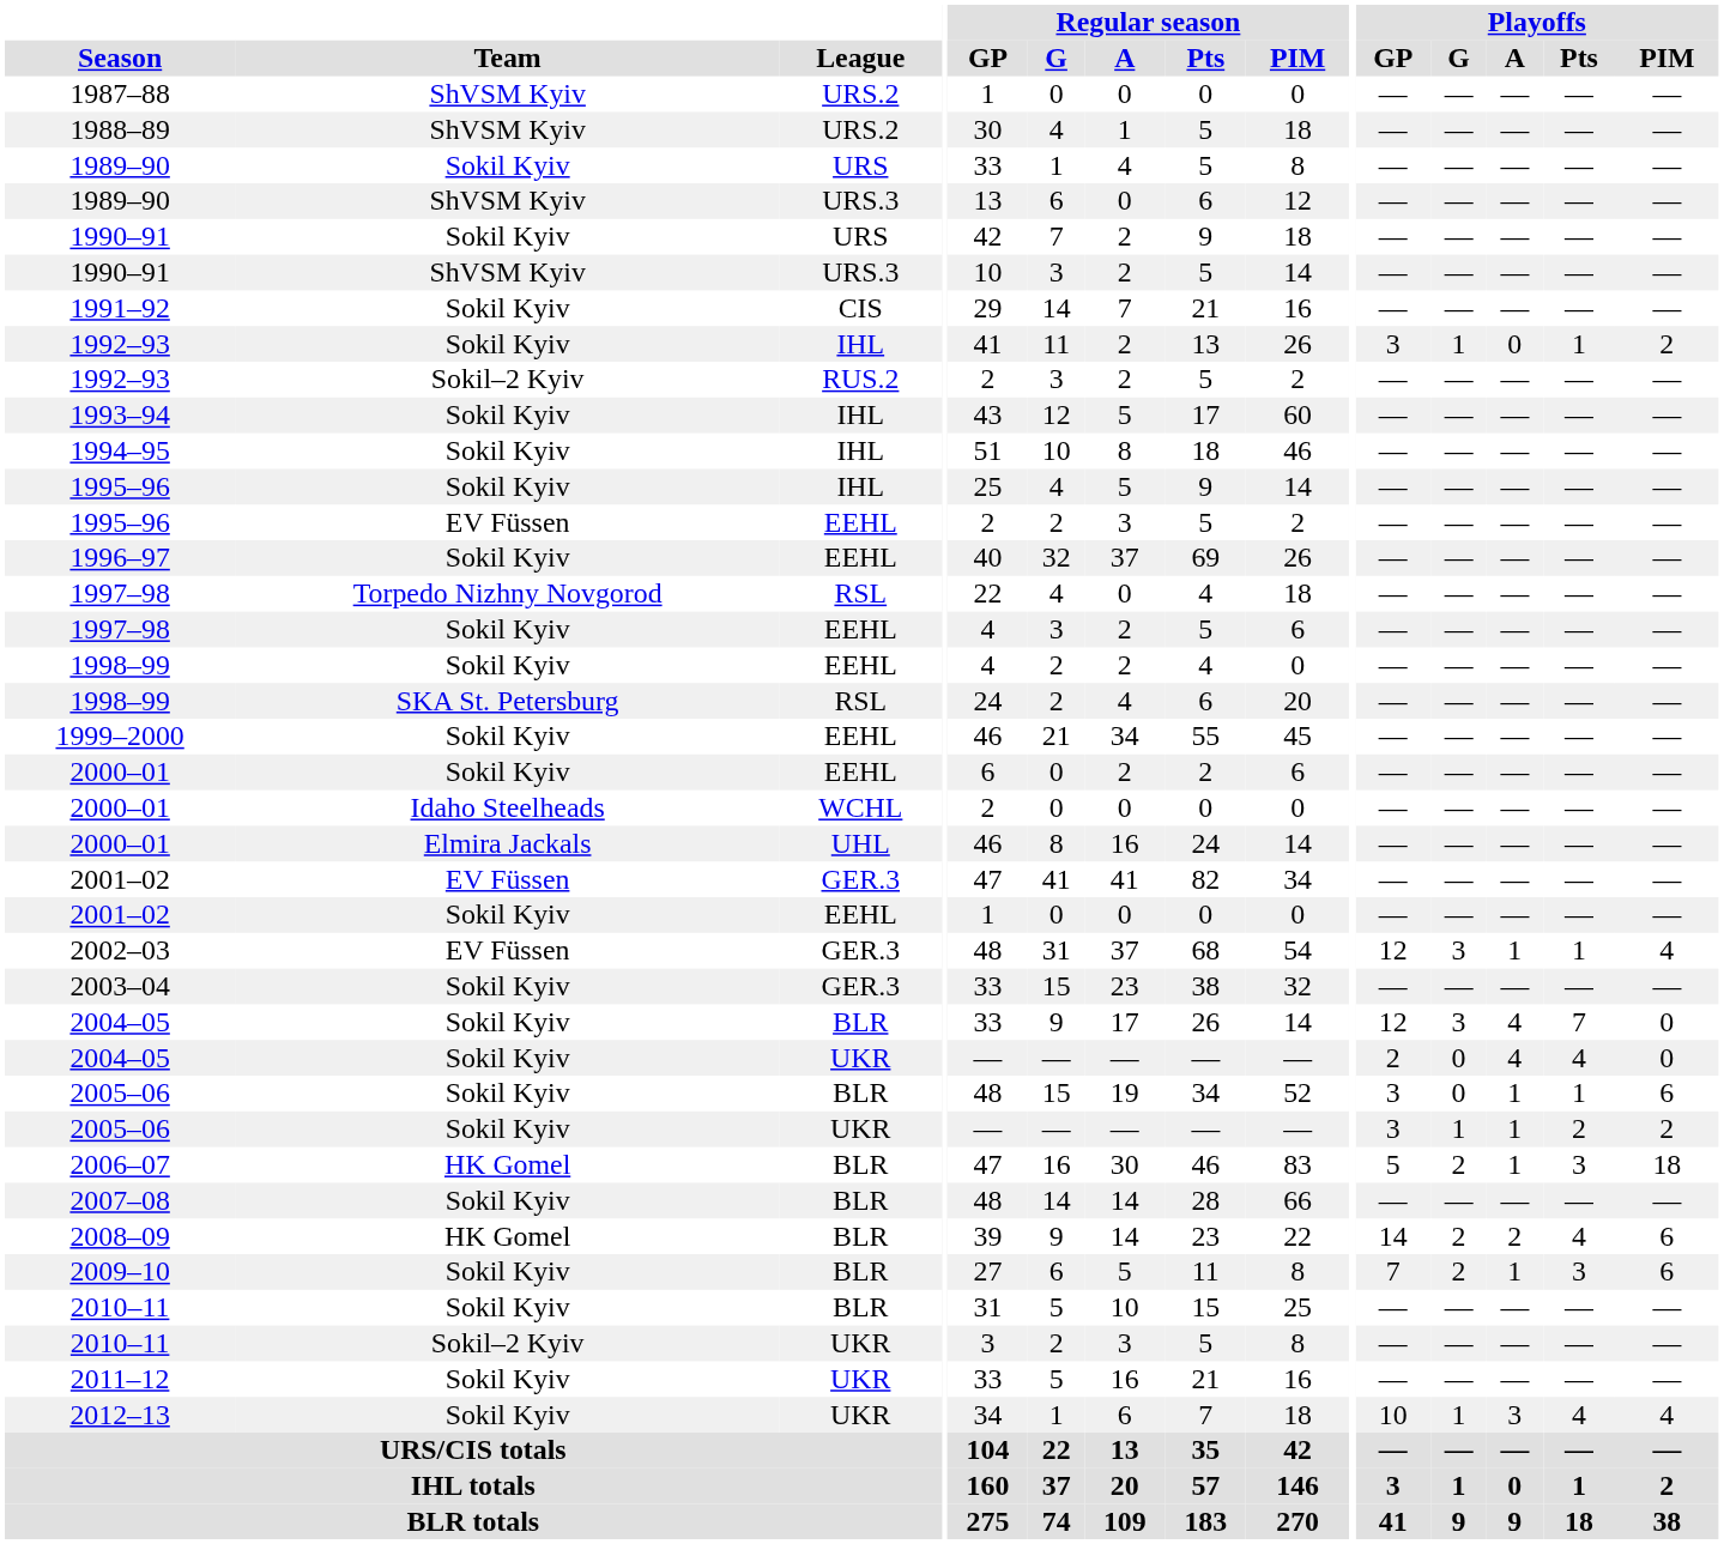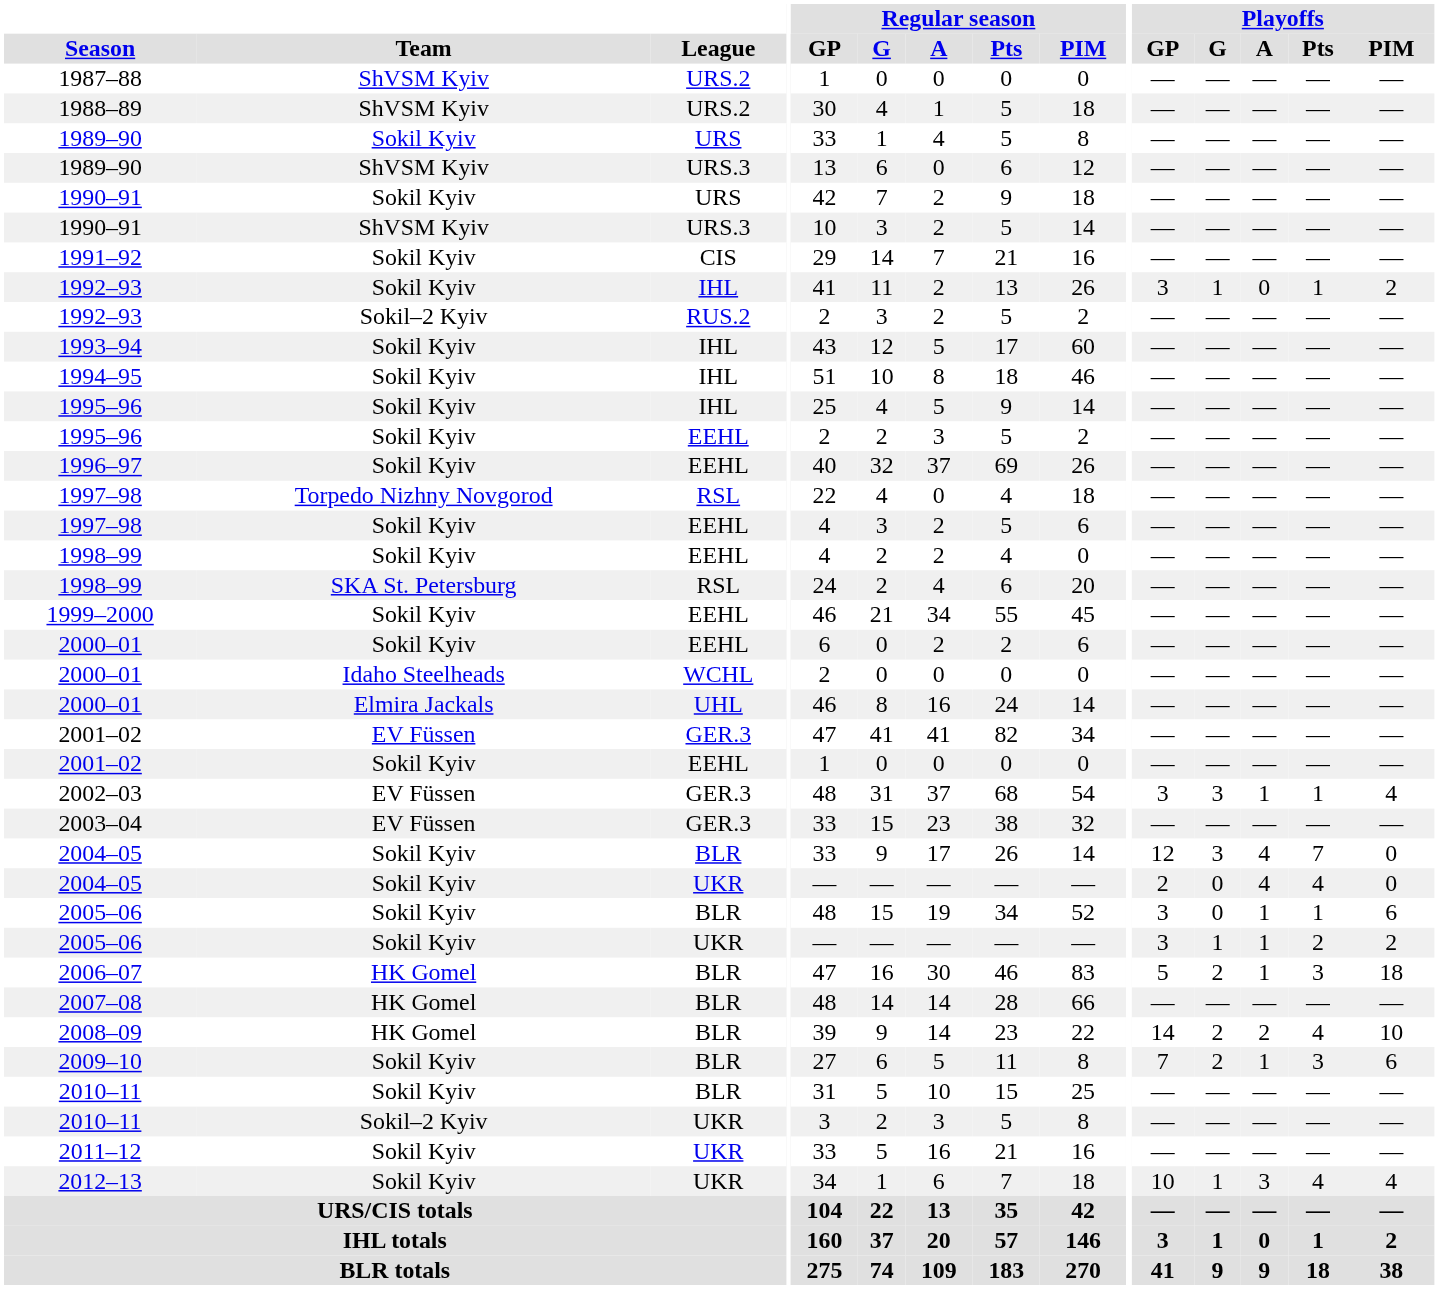 <table border="0" cellpadding="1" cellspacing="0" style="text-align:center; width:60em">
 <tr bgcolor="#e0e0e0">
 <th colspan="3" bgcolor="#ffffff"></th>
 <th rowspan="99" bgcolor="#ffffff"></th>
 <th colspan="5"><a href='#'>Regular season</a></th>
 <th rowspan="99" bgcolor="#ffffff"></th>
 <th colspan="5"><a href='#'>Playoffs</a></th>
 </tr>
 <tr bgcolor="#e0e0e0">
 <th><a href='#'>Season</a></th>
 <th>Team</th>
 <th>League</th>
 <th>GP</th>
 <th><a href='#'>G</a></th>
 <th><a href='#'>A</a></th>
 <th><a href='#'>Pts</a></th>
 <th><a href='#'>PIM</a></th>
 <th>GP</th>
 <th>G</th>
 <th>A</th>
 <th>Pts</th>
 <th>PIM</th>
 </tr>
 <tr>
 <td>1987–88</td>
 <td><a href='#'>ShVSM Kyiv</a></td>
 <td><a href='#'>URS.2</a></td>
 <td>1</td>
 <td>0</td>
 <td>0</td>
 <td>0</td>
 <td>0</td>
 <td>—</td>
 <td>—</td>
 <td>—</td>
 <td>—</td>
 <td>—</td>
 </tr>
 <tr bgcolor="#f0f0f0">
 <td>1988–89</td>
 <td>ShVSM Kyiv</td>
 <td>URS.2</td>
 <td>30</td>
 <td>4</td>
 <td>1</td>
 <td>5</td>
 <td>18</td>
 <td>—</td>
 <td>—</td>
 <td>—</td>
 <td>—</td>
 <td>—</td>
 </tr>
 <tr>
 <td><a href='#'>1989–90</a></td>
 <td><a href='#'>Sokil Kyiv</a></td>
 <td><a href='#'>URS</a></td>
 <td>33</td>
 <td>1</td>
 <td>4</td>
 <td>5</td>
 <td>8</td>
 <td>—</td>
 <td>—</td>
 <td>—</td>
 <td>—</td>
 <td>—</td>
 </tr>
 <tr bgcolor="#f0f0f0">
 <td>1989–90</td>
 <td>ShVSM Kyiv</td>
 <td>URS.3</td>
 <td>13</td>
 <td>6</td>
 <td>0</td>
 <td>6</td>
 <td>12</td>
 <td>—</td>
 <td>—</td>
 <td>—</td>
 <td>—</td>
 <td>—</td>
 </tr>
 <tr>
 <td><a href='#'>1990–91</a></td>
 <td>Sokil Kyiv</td>
 <td>URS</td>
 <td>42</td>
 <td>7</td>
 <td>2</td>
 <td>9</td>
 <td>18</td>
 <td>—</td>
 <td>—</td>
 <td>—</td>
 <td>—</td>
 <td>—</td>
 </tr>
 <tr bgcolor="#f0f0f0">
 <td>1990–91</td>
 <td>ShVSM Kyiv</td>
 <td>URS.3</td>
 <td>10</td>
 <td>3</td>
 <td>2</td>
 <td>5</td>
 <td>14</td>
 <td>—</td>
 <td>—</td>
 <td>—</td>
 <td>—</td>
 <td>—</td>
 </tr>
 <tr>
 <td><a href='#'>1991–92</a></td>
 <td>Sokil Kyiv</td>
 <td>CIS</td>
 <td>29</td>
 <td>14</td>
 <td>7</td>
 <td>21</td>
 <td>16</td>
 <td>—</td>
 <td>—</td>
 <td>—</td>
 <td>—</td>
 <td>—</td>
 </tr>
 <tr bgcolor="#f0f0f0">
 <td><a href='#'>1992–93</a></td>
 <td>Sokil Kyiv</td>
 <td><a href='#'>IHL</a></td>
 <td>41</td>
 <td>11</td>
 <td>2</td>
 <td>13</td>
 <td>26</td>
 <td>3</td>
 <td>1</td>
 <td>0</td>
 <td>1</td>
 <td>2</td>
 </tr>
 <tr>
 <td><a href='#'>1992–93</a></td>
 <td>Sokil–2 Kyiv</td>
 <td><a href='#'>RUS.2</a></td>
 <td>2</td>
 <td>3</td>
 <td>2</td>
 <td>5</td>
 <td>2</td>
 <td>—</td>
 <td>—</td>
 <td>—</td>
 <td>—</td>
 <td>—</td>
 </tr>
 <tr bgcolor="#f0f0f0">
 <td><a href='#'>1993–94</a></td>
 <td>Sokil Kyiv</td>
 <td>IHL</td>
 <td>43</td>
 <td>12</td>
 <td>5</td>
 <td>17</td>
 <td>60</td>
 <td>—</td>
 <td>—</td>
 <td>—</td>
 <td>—</td>
 <td>—</td>
 </tr>
 <tr>
 <td><a href='#'>1994–95</a></td>
 <td>Sokil Kyiv</td>
 <td>IHL</td>
 <td>51</td>
 <td>10</td>
 <td>8</td>
 <td>18</td>
 <td>46</td>
 <td>—</td>
 <td>—</td>
 <td>—</td>
 <td>—</td>
 <td>—</td>
 </tr>
 <tr bgcolor="#f0f0f0">
 <td><a href='#'>1995–96</a></td>
 <td>Sokil Kyiv</td>
 <td>IHL</td>
 <td>25</td>
 <td>4</td>
 <td>5</td>
 <td>9</td>
 <td>14</td>
 <td>—</td>
 <td>—</td>
 <td>—</td>
 <td>—</td>
 <td>—</td>
 </tr>
 <tr>
 <td><a href='#'>1995–96</a></td>
-<td>EV Füssen</td>
+<td>Sokil Kyiv</td>
 <td><a href='#'>EEHL</a></td>
 <td>2</td>
 <td>2</td>
 <td>3</td>
 <td>5</td>
 <td>2</td>
 <td>—</td>
 <td>—</td>
 <td>—</td>
 <td>—</td>
 <td>—</td>
 </tr>
 <tr bgcolor="#f0f0f0">
 <td><a href='#'>1996–97</a></td>
 <td>Sokil Kyiv</td>
 <td>EEHL</td>
 <td>40</td>
 <td>32</td>
 <td>37</td>
 <td>69</td>
 <td>26</td>
 <td>—</td>
 <td>—</td>
 <td>—</td>
 <td>—</td>
 <td>—</td>
 </tr>
 <tr>
 <td><a href='#'>1997–98</a></td>
 <td><a href='#'>Torpedo Nizhny Novgorod</a></td>
 <td><a href='#'>RSL</a></td>
 <td>22</td>
 <td>4</td>
 <td>0</td>
 <td>4</td>
 <td>18</td>
 <td>—</td>
 <td>—</td>
 <td>—</td>
 <td>—</td>
 <td>—</td>
 </tr>
 <tr bgcolor="#f0f0f0">
 <td><a href='#'>1997–98</a></td>
 <td>Sokil Kyiv</td>
 <td>EEHL</td>
 <td>4</td>
 <td>3</td>
 <td>2</td>
 <td>5</td>
 <td>6</td>
 <td>—</td>
 <td>—</td>
 <td>—</td>
 <td>—</td>
 <td>—</td>
 </tr>
 <tr>
 <td><a href='#'>1998–99</a></td>
 <td>Sokil Kyiv</td>
 <td>EEHL</td>
 <td>4</td>
 <td>2</td>
 <td>2</td>
 <td>4</td>
 <td>0</td>
 <td>—</td>
 <td>—</td>
 <td>—</td>
 <td>—</td>
 <td>—</td>
 </tr>
 <tr bgcolor="#f0f0f0">
 <td><a href='#'>1998–99</a></td>
 <td><a href='#'>SKA St. Petersburg</a></td>
 <td>RSL</td>
 <td>24</td>
 <td>2</td>
 <td>4</td>
 <td>6</td>
 <td>20</td>
 <td>—</td>
 <td>—</td>
 <td>—</td>
 <td>—</td>
 <td>—</td>
 </tr>
 <tr>
 <td><a href='#'>1999–2000</a></td>
 <td>Sokil Kyiv</td>
 <td>EEHL</td>
 <td>46</td>
 <td>21</td>
 <td>34</td>
 <td>55</td>
 <td>45</td>
 <td>—</td>
 <td>—</td>
 <td>—</td>
 <td>—</td>
 <td>—</td>
 </tr>
 <tr bgcolor="#f0f0f0">
 <td><a href='#'>2000–01</a></td>
 <td>Sokil Kyiv</td>
 <td>EEHL</td>
 <td>6</td>
 <td>0</td>
 <td>2</td>
 <td>2</td>
 <td>6</td>
 <td>—</td>
 <td>—</td>
 <td>—</td>
 <td>—</td>
 <td>—</td>
 </tr>
 <tr>
 <td><a href='#'>2000–01</a></td>
 <td><a href='#'>Idaho Steelheads</a></td>
 <td><a href='#'>WCHL</a></td>
 <td>2</td>
 <td>0</td>
 <td>0</td>
 <td>0</td>
 <td>0</td>
 <td>—</td>
 <td>—</td>
 <td>—</td>
 <td>—</td>
 <td>—</td>
 </tr>
 <tr bgcolor="#f0f0f0">
 <td><a href='#'>2000–01</a></td>
 <td><a href='#'>Elmira Jackals</a></td>
 <td><a href='#'>UHL</a></td>
 <td>46</td>
 <td>8</td>
 <td>16</td>
 <td>24</td>
 <td>14</td>
 <td>—</td>
 <td>—</td>
 <td>—</td>
 <td>—</td>
 <td>—</td>
 </tr>
 <tr>
 <td>2001–02</td>
 <td><a href='#'>EV Füssen</a></td>
 <td><a href='#'>GER.3</a></td>
 <td>47</td>
 <td>41</td>
 <td>41</td>
 <td>82</td>
 <td>34</td>
 <td>—</td>
 <td>—</td>
 <td>—</td>
 <td>—</td>
 <td>—</td>
 </tr>
 <tr bgcolor="#f0f0f0">
 <td><a href='#'>2001–02</a></td>
 <td>Sokil Kyiv</td>
 <td>EEHL</td>
 <td>1</td>
 <td>0</td>
 <td>0</td>
 <td>0</td>
 <td>0</td>
 <td>—</td>
 <td>—</td>
 <td>—</td>
 <td>—</td>
 <td>—</td>
 </tr>
 <tr>
 <td>2002–03</td>
 <td>EV Füssen</td>
 <td>GER.3</td>
 <td>48</td>
 <td>31</td>
 <td>37</td>
 <td>68</td>
 <td>54</td>
-<td>12</td>
+<td>3</td>
 <td>3</td>
 <td>1</td>
 <td>1</td>
 <td>4</td>
 </tr>
 <tr bgcolor="#f0f0f0">
 <td>2003–04</td>
-<td>Sokil Kyiv</td>
+<td>EV Füssen</td>
 <td>GER.3</td>
 <td>33</td>
 <td>15</td>
 <td>23</td>
 <td>38</td>
 <td>32</td>
 <td>—</td>
 <td>—</td>
 <td>—</td>
 <td>—</td>
 <td>—</td>
 </tr>
 <tr>
 <td><a href='#'>2004–05</a></td>
 <td>Sokil Kyiv</td>
 <td><a href='#'>BLR</a></td>
 <td>33</td>
 <td>9</td>
 <td>17</td>
 <td>26</td>
 <td>14</td>
 <td>12</td>
 <td>3</td>
 <td>4</td>
 <td>7</td>
 <td>0</td>
 </tr>
 <tr bgcolor="#f0f0f0">
 <td><a href='#'>2004–05</a></td>
 <td>Sokil Kyiv</td>
 <td><a href='#'>UKR</a></td>
 <td>—</td>
 <td>—</td>
 <td>—</td>
 <td>—</td>
 <td>—</td>
 <td>2</td>
 <td>0</td>
 <td>4</td>
 <td>4</td>
 <td>0</td>
 </tr>
 <tr>
 <td><a href='#'>2005–06</a></td>
 <td>Sokil Kyiv</td>
 <td>BLR</td>
 <td>48</td>
 <td>15</td>
 <td>19</td>
 <td>34</td>
 <td>52</td>
 <td>3</td>
 <td>0</td>
 <td>1</td>
 <td>1</td>
 <td>6</td>
 </tr>
 <tr bgcolor="#f0f0f0">
 <td><a href='#'>2005–06</a></td>
 <td>Sokil Kyiv</td>
 <td>UKR</td>
 <td>—</td>
 <td>—</td>
 <td>—</td>
 <td>—</td>
 <td>—</td>
 <td>3</td>
 <td>1</td>
 <td>1</td>
 <td>2</td>
 <td>2</td>
 </tr>
 <tr>
 <td><a href='#'>2006–07</a></td>
 <td><a href='#'>HK Gomel</a></td>
 <td>BLR</td>
 <td>47</td>
 <td>16</td>
 <td>30</td>
 <td>46</td>
 <td>83</td>
 <td>5</td>
 <td>2</td>
 <td>1</td>
 <td>3</td>
 <td>18</td>
 </tr>
 <tr bgcolor="#f0f0f0">
 <td><a href='#'>2007–08</a></td>
-<td>Sokil Kyiv</td>
+<td>HK Gomel</td>
 <td>BLR</td>
 <td>48</td>
 <td>14</td>
 <td>14</td>
 <td>28</td>
 <td>66</td>
 <td>—</td>
 <td>—</td>
 <td>—</td>
 <td>—</td>
 <td>—</td>
 </tr>
 <tr>
 <td><a href='#'>2008–09</a></td>
 <td>HK Gomel</td>
 <td>BLR</td>
 <td>39</td>
 <td>9</td>
 <td>14</td>
 <td>23</td>
 <td>22</td>
 <td>14</td>
 <td>2</td>
 <td>2</td>
 <td>4</td>
-<td>6</td>
+<td>10</td>
 </tr>
 <tr bgcolor="#f0f0f0">
 <td><a href='#'>2009–10</a></td>
 <td>Sokil Kyiv</td>
 <td>BLR</td>
 <td>27</td>
 <td>6</td>
 <td>5</td>
 <td>11</td>
 <td>8</td>
 <td>7</td>
 <td>2</td>
 <td>1</td>
 <td>3</td>
 <td>6</td>
 </tr>
 <tr>
 <td><a href='#'>2010–11</a></td>
 <td>Sokil Kyiv</td>
 <td>BLR</td>
 <td>31</td>
 <td>5</td>
 <td>10</td>
 <td>15</td>
 <td>25</td>
 <td>—</td>
 <td>—</td>
 <td>—</td>
 <td>—</td>
 <td>—</td>
 </tr>
 <tr bgcolor="#f0f0f0">
 <td><a href='#'>2010–11</a></td>
 <td>Sokil–2 Kyiv</td>
 <td>UKR</td>
 <td>3</td>
 <td>2</td>
 <td>3</td>
 <td>5</td>
 <td>8</td>
 <td>—</td>
 <td>—</td>
 <td>—</td>
 <td>—</td>
 <td>—</td>
 </tr>
 <tr>
 <td><a href='#'>2011–12</a></td>
 <td>Sokil Kyiv</td>
 <td><a href='#'>UKR</a></td>
 <td>33</td>
 <td>5</td>
 <td>16</td>
 <td>21</td>
 <td>16</td>
 <td>—</td>
 <td>—</td>
 <td>—</td>
 <td>—</td>
 <td>—</td>
 </tr>
 <tr bgcolor="#f0f0f0">
 <td><a href='#'>2012–13</a></td>
 <td>Sokil Kyiv</td>
 <td>UKR</td>
 <td>34</td>
 <td>1</td>
 <td>6</td>
 <td>7</td>
 <td>18</td>
 <td>10</td>
 <td>1</td>
 <td>3</td>
 <td>4</td>
 <td>4</td>
 </tr>
 <tr bgcolor="#e0e0e0">
 <th colspan="3">URS/CIS totals</th>
 <th>104</th>
 <th>22</th>
 <th>13</th>
 <th>35</th>
 <th>42</th>
 <th>—</th>
 <th>—</th>
 <th>—</th>
 <th>—</th>
 <th>—</th>
 </tr>
 <tr bgcolor="#e0e0e0">
 <th colspan="3">IHL totals</th>
 <th>160</th>
 <th>37</th>
 <th>20</th>
 <th>57</th>
 <th>146</th>
 <th>3</th>
 <th>1</th>
 <th>0</th>
 <th>1</th>
 <th>2</th>
 </tr>
 <tr bgcolor="#e0e0e0">
 <th colspan="3">BLR totals</th>
 <th>275</th>
 <th>74</th>
 <th>109</th>
 <th>183</th>
 <th>270</th>
 <th>41</th>
 <th>9</th>
 <th>9</th>
 <th>18</th>
 <th>38</th>
 </tr>
 </table>
